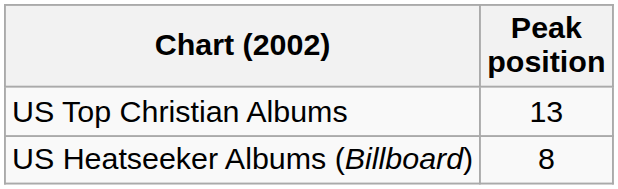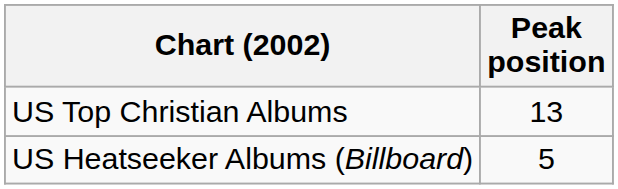 <table class="wikitable">
 <tr>
 <th>Chart (2002)</th>
 <th>Peak<br>position</th>
 </tr>
 <tr>
 <td>US Top Christian Albums</td>
 <td align=center>13</td>
 </tr>
 <tr>
 <td>US Heatseeker Albums (<em>Billboard</em>)</td>
-<td align=center>8</td>
+<td align=center>5</td>
 </tr>
 </table>
